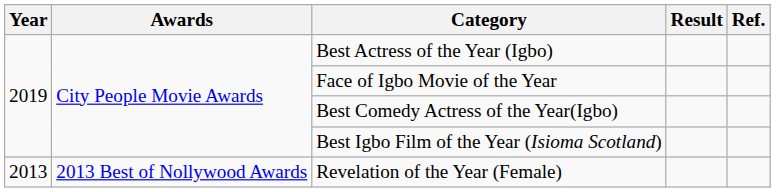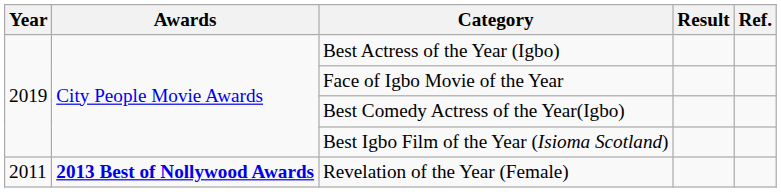 <table class="wikitable sortable">
 <tr>
 <th>Year</th>
 <th>Awards</th>
 <th>Category</th>
 <th>Result</th>
 <th>Ref.</th>
 </tr>
 <tr>
 <td rowspan="4">2019</td>
 <td rowspan="4"><a href='#'>City People Movie Awards</a></td>
 <td>Best Actress of the Year (Igbo)</td>
 <td></td>
 <td></td>
 </tr>
 <tr>
 <td>Face of Igbo Movie of the Year</td>
 <td></td>
 <td></td>
 </tr>
 <tr>
 <td>Best Comedy Actress of the Year(Igbo)</td>
 <td></td>
 <td></td>
 </tr>
 <tr>
 <td>Best Igbo Film of the Year (<em>Isioma    Scotland</em>)</td>
 <td></td>
 <td></td>
 </tr>
 <tr>
-<td>2013</td>
-<td><a href='#'>2013 Best of Nollywood Awards</a></td>
+<td>2011</td>
+<td><strong><a href='#'>2013 Best of Nollywood Awards</a></strong></td>
 <td>Revelation of the Year (Female)</td>
 <td></td>
 <td></td>
 </tr>
 </table>
